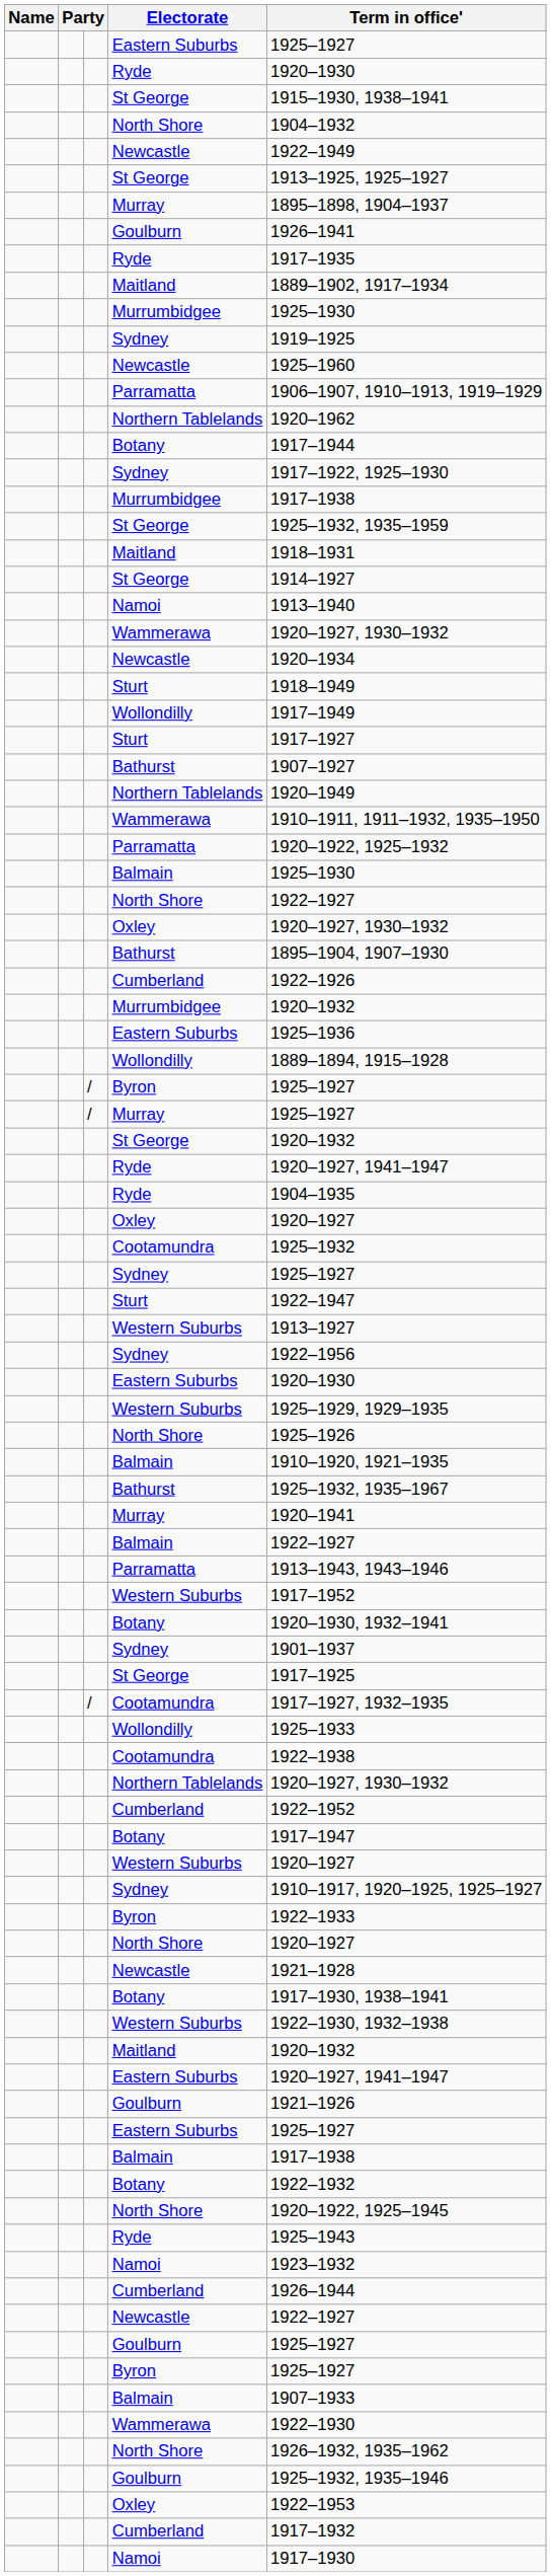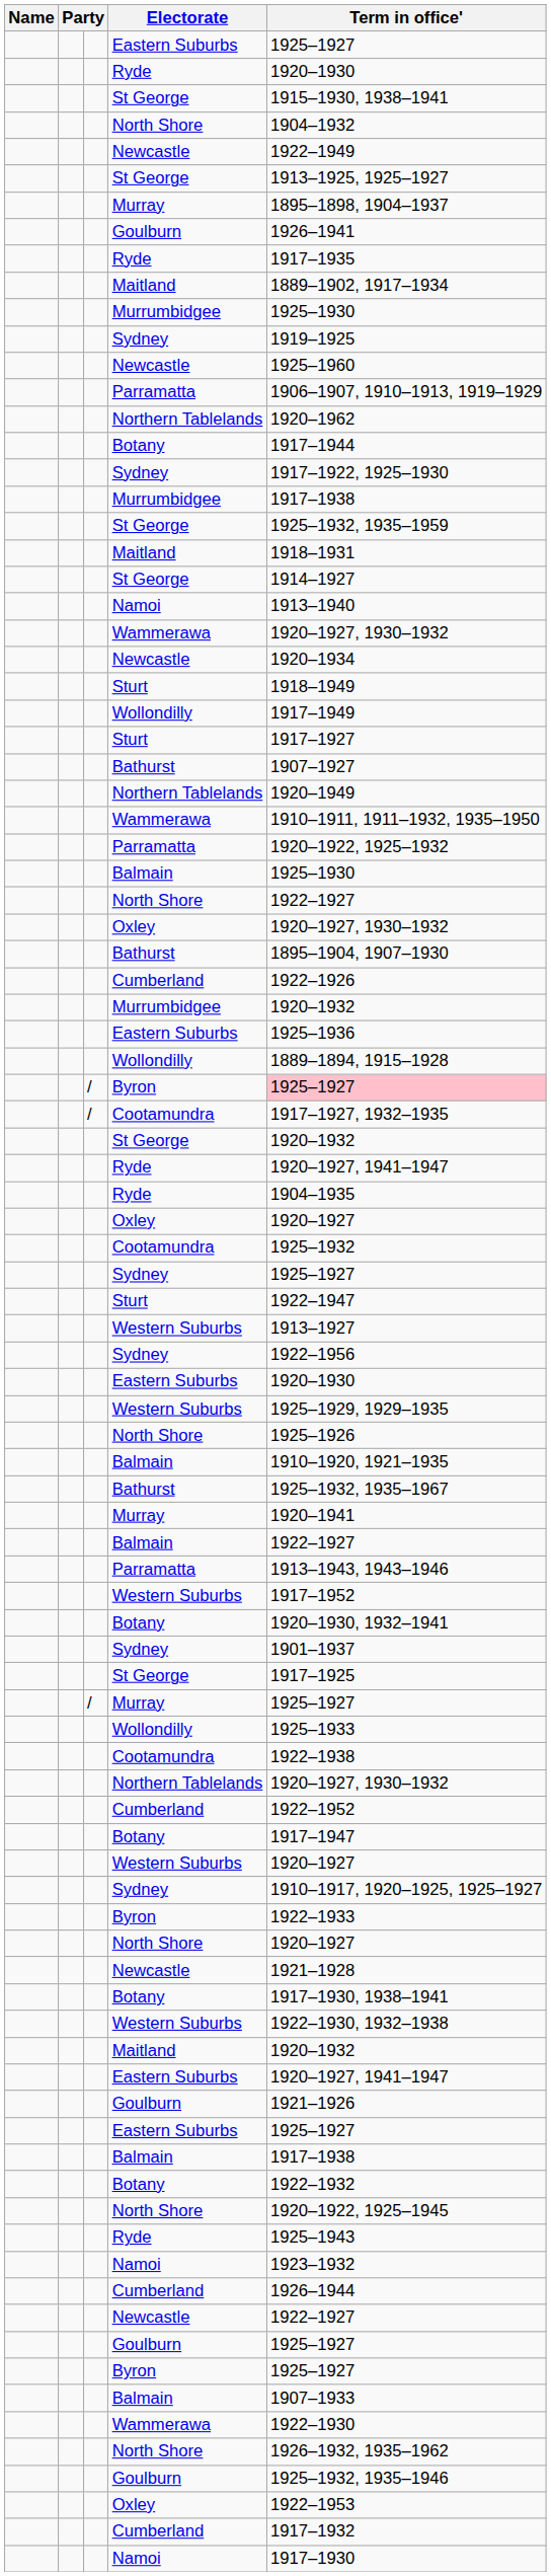 <table class="wikitable sortable">
 <tr>
 <th><strong>Name</strong></th>
 <th colspan=2><strong>Party</strong></th>
 <th><strong><a href='#'>Electorate</a></strong></th>
 <th><strong>Term in office</strong>'</th>
 </tr>
 <tr>
 <td></td>
 <td> </td>
 <td></td>
 <td><a href='#'>Eastern Suburbs</a></td>
 <td>1925–1927</td>
 </tr>
 <tr>
 <td></td>
 <td> </td>
 <td></td>
 <td><a href='#'>Ryde</a></td>
 <td>1920–1930</td>
 </tr>
 <tr>
 <td></td>
 <td> </td>
 <td></td>
 <td><a href='#'>St George</a></td>
 <td>1915–1930, 1938–1941</td>
 </tr>
 <tr>
 <td></td>
 <td> </td>
 <td></td>
 <td><a href='#'>North Shore</a></td>
 <td>1904–1932</td>
 </tr>
 <tr>
 <td></td>
 <td> </td>
 <td></td>
 <td><a href='#'>Newcastle</a></td>
 <td>1922–1949</td>
 </tr>
 <tr>
 <td></td>
 <td> </td>
 <td></td>
 <td><a href='#'>St George</a></td>
 <td>1913–1925, 1925–1927</td>
 </tr>
 <tr>
 <td></td>
 <td> </td>
 <td></td>
 <td><a href='#'>Murray</a></td>
 <td>1895–1898, 1904–1937</td>
 </tr>
 <tr>
 <td></td>
 <td> </td>
 <td></td>
 <td><a href='#'>Goulburn</a></td>
 <td>1926–1941</td>
 </tr>
 <tr>
 <td></td>
 <td> </td>
 <td></td>
 <td><a href='#'>Ryde</a></td>
 <td>1917–1935</td>
 </tr>
 <tr>
 <td></td>
 <td> </td>
 <td></td>
 <td><a href='#'>Maitland</a></td>
 <td>1889–1902, 1917–1934</td>
 </tr>
 <tr>
 <td></td>
 <td> </td>
 <td></td>
 <td><a href='#'>Murrumbidgee</a></td>
 <td>1925–1930</td>
 </tr>
 <tr>
 <td></td>
 <td> </td>
 <td></td>
 <td><a href='#'>Sydney</a></td>
 <td>1919–1925</td>
 </tr>
 <tr>
 <td></td>
 <td> </td>
 <td></td>
 <td><a href='#'>Newcastle</a></td>
 <td>1925–1960</td>
 </tr>
 <tr>
 <td></td>
 <td> </td>
 <td></td>
 <td><a href='#'>Parramatta</a></td>
 <td>1906–1907, 1910–1913, 1919–1929</td>
 </tr>
 <tr>
 <td></td>
 <td> </td>
 <td></td>
 <td><a href='#'>Northern Tablelands</a></td>
 <td>1920–1962</td>
 </tr>
 <tr>
 <td></td>
 <td> </td>
 <td></td>
 <td><a href='#'>Botany</a></td>
 <td>1917–1944</td>
 </tr>
 <tr>
 <td></td>
 <td> </td>
 <td></td>
 <td><a href='#'>Sydney</a></td>
 <td>1917–1922, 1925–1930</td>
 </tr>
 <tr>
 <td></td>
 <td> </td>
 <td></td>
 <td><a href='#'>Murrumbidgee</a></td>
 <td>1917–1938</td>
 </tr>
 <tr>
 <td></td>
 <td> </td>
 <td></td>
 <td><a href='#'>St George</a></td>
 <td>1925–1932, 1935–1959</td>
 </tr>
 <tr>
 <td></td>
 <td> </td>
 <td></td>
 <td><a href='#'>Maitland</a></td>
 <td>1918–1931</td>
 </tr>
 <tr>
 <td></td>
 <td> </td>
 <td></td>
 <td><a href='#'>St George</a></td>
 <td>1914–1927</td>
 </tr>
 <tr>
 <td></td>
 <td> </td>
 <td></td>
 <td><a href='#'>Namoi</a></td>
 <td>1913–1940</td>
 </tr>
 <tr>
 <td></td>
 <td> </td>
 <td></td>
 <td><a href='#'>Wammerawa</a></td>
 <td>1920–1927, 1930–1932</td>
 </tr>
 <tr>
 <td></td>
 <td> </td>
 <td></td>
 <td><a href='#'>Newcastle</a></td>
 <td>1920–1934</td>
 </tr>
 <tr>
 <td></td>
 <td> </td>
 <td></td>
 <td><a href='#'>Sturt</a></td>
 <td>1918–1949</td>
 </tr>
 <tr>
 <td></td>
 <td> </td>
 <td></td>
 <td><a href='#'>Wollondilly</a></td>
 <td>1917–1949</td>
 </tr>
 <tr>
 <td></td>
 <td> </td>
 <td></td>
 <td><a href='#'>Sturt</a></td>
 <td>1917–1927</td>
 </tr>
 <tr>
 <td></td>
 <td> </td>
 <td></td>
 <td><a href='#'>Bathurst</a></td>
 <td>1907–1927</td>
 </tr>
 <tr>
 <td></td>
 <td> </td>
 <td></td>
 <td><a href='#'>Northern Tablelands</a></td>
 <td>1920–1949</td>
 </tr>
 <tr>
 <td></td>
 <td> </td>
 <td></td>
 <td><a href='#'>Wammerawa</a></td>
 <td>1910–1911, 1911–1932, 1935–1950</td>
 </tr>
 <tr>
 <td></td>
 <td> </td>
 <td></td>
 <td><a href='#'>Parramatta</a></td>
 <td>1920–1922, 1925–1932</td>
 </tr>
 <tr>
 <td></td>
 <td> </td>
 <td></td>
 <td><a href='#'>Balmain</a></td>
 <td>1925–1930</td>
 </tr>
 <tr>
 <td></td>
 <td> </td>
 <td></td>
 <td><a href='#'>North Shore</a></td>
 <td>1922–1927</td>
 </tr>
 <tr>
 <td></td>
 <td> </td>
 <td></td>
 <td><a href='#'>Oxley</a></td>
 <td>1920–1927, 1930–1932</td>
 </tr>
 <tr>
 <td></td>
 <td> </td>
 <td></td>
 <td><a href='#'>Bathurst</a></td>
 <td>1895–1904, 1907–1930</td>
 </tr>
 <tr>
 <td></td>
 <td> </td>
 <td></td>
 <td><a href='#'>Cumberland</a></td>
 <td>1922–1926</td>
 </tr>
 <tr>
 <td></td>
 <td> </td>
 <td></td>
 <td><a href='#'>Murrumbidgee</a></td>
 <td>1920–1932</td>
 </tr>
 <tr>
 <td></td>
 <td> </td>
 <td></td>
 <td><a href='#'>Eastern Suburbs</a></td>
 <td>1925–1936</td>
 </tr>
 <tr>
 <td></td>
 <td> </td>
 <td></td>
 <td><a href='#'>Wollondilly</a></td>
 <td>1889–1894, 1915–1928</td>
 </tr>
 <tr>
 <td></td>
 <td> </td>
 <td>/</td>
 <td><a href='#'>Byron</a></td>
-<td>1925–1927</td>
+<td style="background: pink;">1925–1927</td>
 </tr>
 <tr>
 <td></td>
 <td> </td>
 <td>/</td>
-<td><a href='#'>Murray</a></td>
-<td>1925–1927</td>
+<td><a href='#'>Cootamundra</a></td>
+<td>1917–1927, 1932–1935</td>
 </tr>
 <tr>
 <td></td>
 <td> </td>
 <td></td>
 <td><a href='#'>St George</a></td>
 <td>1920–1932</td>
 </tr>
 <tr>
 <td></td>
 <td> </td>
 <td></td>
 <td><a href='#'>Ryde</a></td>
 <td>1920–1927, 1941–1947</td>
 </tr>
 <tr>
 <td></td>
 <td> </td>
 <td></td>
 <td><a href='#'>Ryde</a></td>
 <td>1904–1935</td>
 </tr>
 <tr>
 <td></td>
 <td> </td>
 <td></td>
 <td><a href='#'>Oxley</a></td>
 <td>1920–1927</td>
 </tr>
 <tr>
 <td></td>
 <td> </td>
 <td></td>
 <td><a href='#'>Cootamundra</a></td>
 <td>1925–1932</td>
 </tr>
 <tr>
 <td></td>
 <td> </td>
 <td></td>
 <td><a href='#'>Sydney</a></td>
 <td>1925–1927</td>
 </tr>
 <tr>
 <td></td>
 <td> </td>
 <td></td>
 <td><a href='#'>Sturt</a></td>
 <td>1922–1947</td>
 </tr>
 <tr>
 <td></td>
 <td> </td>
 <td></td>
 <td><a href='#'>Western Suburbs</a></td>
 <td>1913–1927</td>
 </tr>
 <tr>
 <td></td>
 <td> </td>
 <td></td>
 <td><a href='#'>Sydney</a></td>
 <td>1922–1956</td>
 </tr>
 <tr>
 <td></td>
 <td> </td>
 <td></td>
 <td><a href='#'>Eastern Suburbs</a></td>
 <td>1920–1930</td>
 </tr>
 <tr>
 <td></td>
 <td> </td>
 <td></td>
 <td><a href='#'>Western Suburbs</a></td>
 <td>1925–1929, 1929–1935</td>
 </tr>
 <tr>
 <td></td>
 <td> </td>
 <td></td>
 <td><a href='#'>North Shore</a></td>
 <td>1925–1926</td>
 </tr>
 <tr>
 <td></td>
 <td> </td>
 <td></td>
 <td><a href='#'>Balmain</a></td>
 <td>1910–1920, 1921–1935</td>
 </tr>
 <tr>
 <td></td>
 <td> </td>
 <td></td>
 <td><a href='#'>Bathurst</a></td>
 <td>1925–1932, 1935–1967</td>
 </tr>
 <tr>
 <td></td>
 <td> </td>
 <td></td>
 <td><a href='#'>Murray</a></td>
 <td>1920–1941</td>
 </tr>
 <tr>
 <td></td>
 <td> </td>
 <td></td>
 <td><a href='#'>Balmain</a></td>
 <td>1922–1927</td>
 </tr>
 <tr>
 <td></td>
 <td> </td>
 <td></td>
 <td><a href='#'>Parramatta</a></td>
 <td>1913–1943, 1943–1946</td>
 </tr>
 <tr>
 <td></td>
 <td> </td>
 <td></td>
 <td><a href='#'>Western Suburbs</a></td>
 <td>1917–1952</td>
 </tr>
 <tr>
 <td></td>
 <td> </td>
 <td></td>
 <td><a href='#'>Botany</a></td>
 <td>1920–1930, 1932–1941</td>
 </tr>
 <tr>
 <td></td>
 <td> </td>
 <td></td>
 <td><a href='#'>Sydney</a></td>
 <td>1901–1937</td>
 </tr>
 <tr>
 <td></td>
 <td> </td>
 <td></td>
 <td><a href='#'>St George</a></td>
 <td>1917–1925</td>
 </tr>
 <tr>
 <td></td>
 <td> </td>
 <td>/</td>
-<td><a href='#'>Cootamundra</a></td>
-<td>1917–1927, 1932–1935</td>
+<td><a href='#'>Murray</a></td>
+<td>1925–1927</td>
 </tr>
 <tr>
 <td></td>
 <td> </td>
 <td></td>
 <td><a href='#'>Wollondilly</a></td>
 <td>1925–1933</td>
 </tr>
 <tr>
 <td></td>
 <td> </td>
 <td></td>
 <td><a href='#'>Cootamundra</a></td>
 <td>1922–1938</td>
 </tr>
 <tr>
 <td></td>
 <td> </td>
 <td></td>
 <td><a href='#'>Northern Tablelands</a></td>
 <td>1920–1927, 1930–1932</td>
 </tr>
 <tr>
 <td></td>
 <td> </td>
 <td></td>
 <td><a href='#'>Cumberland</a></td>
 <td>1922–1952</td>
 </tr>
 <tr>
 <td></td>
 <td> </td>
 <td></td>
 <td><a href='#'>Botany</a></td>
 <td>1917–1947</td>
 </tr>
 <tr>
 <td></td>
 <td> </td>
 <td></td>
 <td><a href='#'>Western Suburbs</a></td>
 <td>1920–1927</td>
 </tr>
 <tr>
 <td></td>
 <td> </td>
 <td></td>
 <td><a href='#'>Sydney</a></td>
 <td>1910–1917, 1920–1925, 1925–1927</td>
 </tr>
 <tr>
 <td></td>
 <td> </td>
 <td></td>
 <td><a href='#'>Byron</a></td>
 <td>1922–1933</td>
 </tr>
 <tr>
 <td></td>
 <td> </td>
 <td></td>
 <td><a href='#'>North Shore</a></td>
 <td>1920–1927</td>
 </tr>
 <tr>
 <td></td>
 <td> </td>
 <td></td>
 <td><a href='#'>Newcastle</a></td>
 <td>1921–1928</td>
 </tr>
 <tr>
 <td></td>
 <td> </td>
 <td></td>
 <td><a href='#'>Botany</a></td>
 <td>1917–1930, 1938–1941</td>
 </tr>
 <tr>
 <td></td>
 <td> </td>
 <td></td>
 <td><a href='#'>Western Suburbs</a></td>
 <td>1922–1930, 1932–1938</td>
 </tr>
 <tr>
 <td></td>
 <td> </td>
 <td></td>
 <td><a href='#'>Maitland</a></td>
 <td>1920–1932</td>
 </tr>
 <tr>
 <td></td>
 <td> </td>
 <td></td>
 <td><a href='#'>Eastern Suburbs</a></td>
 <td>1920–1927, 1941–1947</td>
 </tr>
 <tr>
 <td></td>
 <td> </td>
 <td></td>
 <td><a href='#'>Goulburn</a></td>
 <td>1921–1926</td>
 </tr>
 <tr>
 <td></td>
 <td> </td>
 <td></td>
 <td><a href='#'>Eastern Suburbs</a></td>
 <td>1925–1927</td>
 </tr>
 <tr>
 <td></td>
 <td> </td>
 <td></td>
 <td><a href='#'>Balmain</a></td>
 <td>1917–1938</td>
 </tr>
 <tr>
 <td></td>
 <td> </td>
 <td></td>
 <td><a href='#'>Botany</a></td>
 <td>1922–1932</td>
 </tr>
 <tr>
 <td></td>
 <td> </td>
 <td></td>
 <td><a href='#'>North Shore</a></td>
 <td>1920–1922, 1925–1945</td>
 </tr>
 <tr>
 <td></td>
 <td> </td>
 <td></td>
 <td><a href='#'>Ryde</a></td>
 <td>1925–1943</td>
 </tr>
 <tr>
 <td></td>
 <td> </td>
 <td></td>
 <td><a href='#'>Namoi</a></td>
 <td>1923–1932</td>
 </tr>
 <tr>
 <td></td>
 <td> </td>
 <td></td>
 <td><a href='#'>Cumberland</a></td>
 <td>1926–1944</td>
 </tr>
 <tr>
 <td></td>
 <td> </td>
 <td></td>
 <td><a href='#'>Newcastle</a></td>
 <td>1922–1927</td>
 </tr>
 <tr>
 <td></td>
 <td> </td>
 <td></td>
 <td><a href='#'>Goulburn</a></td>
 <td>1925–1927</td>
 </tr>
 <tr>
 <td></td>
 <td> </td>
 <td></td>
 <td><a href='#'>Byron</a></td>
 <td>1925–1927</td>
 </tr>
 <tr>
 <td></td>
 <td> </td>
 <td></td>
 <td><a href='#'>Balmain</a></td>
 <td>1907–1933</td>
 </tr>
 <tr>
 <td></td>
 <td> </td>
 <td></td>
 <td><a href='#'>Wammerawa</a></td>
 <td>1922–1930</td>
 </tr>
 <tr>
 <td></td>
 <td> </td>
 <td></td>
 <td><a href='#'>North Shore</a></td>
 <td>1926–1932, 1935–1962</td>
 </tr>
 <tr>
 <td></td>
 <td> </td>
 <td></td>
 <td><a href='#'>Goulburn</a></td>
 <td>1925–1932, 1935–1946</td>
 </tr>
 <tr>
 <td></td>
 <td> </td>
 <td></td>
 <td><a href='#'>Oxley</a></td>
 <td>1922–1953</td>
 </tr>
 <tr>
 <td></td>
 <td> </td>
 <td></td>
 <td><a href='#'>Cumberland</a></td>
 <td>1917–1932</td>
 </tr>
 <tr>
 <td></td>
 <td> </td>
 <td></td>
 <td><a href='#'>Namoi</a></td>
 <td>1917–1930</td>
 </tr>
 </table>
